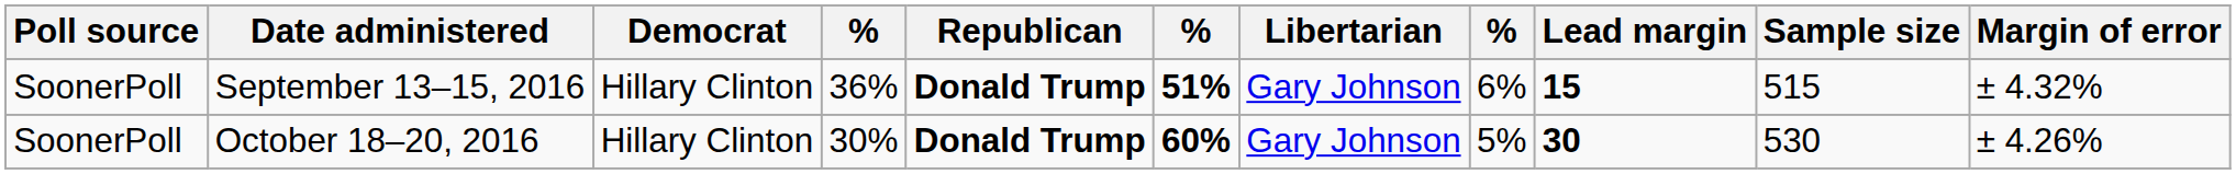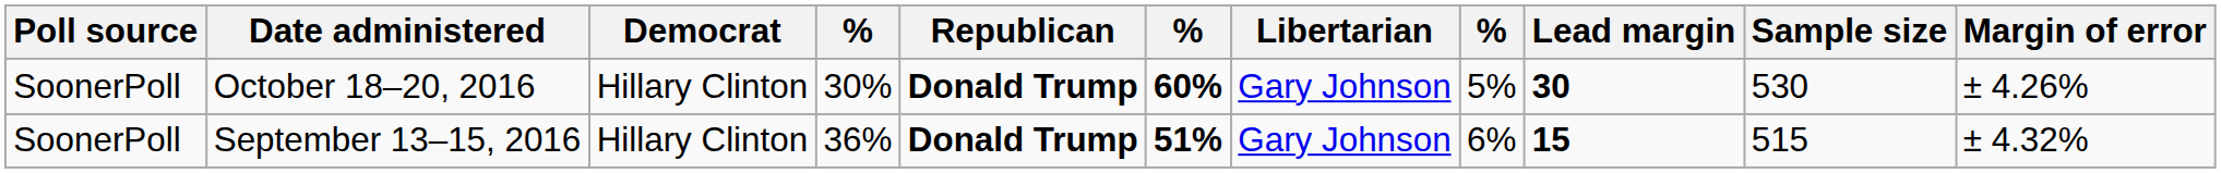 <table class="wikitable">
 <tr>
 <th>Poll source</th>
 <th>Date administered</th>
 <th>Democrat</th>
 <th>%</th>
 <th>Republican</th>
 <th>%</th>
 <th>Libertarian</th>
 <th>%</th>
 <th>Lead margin</th>
 <th>Sample size</th>
 <th>Margin of error</th>
 </tr>
 <tr>
 <td>SoonerPoll</td>
+<td>October 18–20, 2016</td>
+<td>Hillary Clinton</td>
+<td>30%</td>
+<td><strong>Donald Trump</strong></td>
+<td><strong>60%</strong></td>
+<td><a href='#'>Gary Johnson</a></td>
+<td>5%</td>
+<td><strong>30</strong></td>
+<td>530</td>
+<td>± 4.26%</td>
+</tr>
+<tr>
+<td>SoonerPoll</td>
 <td>September 13–15, 2016</td>
 <td>Hillary Clinton</td>
 <td>36%</td>
 <td><strong>Donald Trump</strong></td>
 <td><strong>51%</strong></td>
 <td><a href='#'>Gary Johnson</a></td>
 <td>6%</td>
 <td><strong>15</strong></td>
 <td>515</td>
 <td>± 4.32%</td>
 </tr>
-<tr>
-<td>SoonerPoll</td>
-<td>October 18–20, 2016</td>
-<td>Hillary Clinton</td>
-<td>30%</td>
-<td><strong>Donald Trump</strong></td>
-<td><strong>60%</strong></td>
-<td><a href='#'>Gary Johnson</a></td>
-<td>5%</td>
-<td><strong>30</strong></td>
-<td>530</td>
-<td>± 4.26%</td>
-</tr>
 </table>
